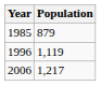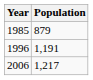 <table class="wikitable">
 <tr>
 <th>Year</th>
 <th>Population</th>
 </tr>
 <tr>
 <td>1985</td>
 <td>879</td>
 </tr>
 <tr>
 <td>1996</td>
-<td>1,119</td>
+<td>1,191</td>
 </tr>
 <tr>
 <td>2006</td>
 <td>1,217</td>
 </tr>
 </table>
